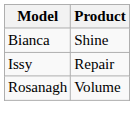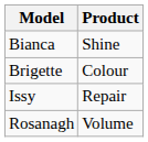 <table class="wikitable">
 <tr>
 <th>Model</th>
 <th>Product</th>
 </tr>
 <tr>
 <td>Bianca</td>
 <td>Shine</td>
 </tr>
 <tr>
+<td>Brigette</td>
+<td>Colour</td>
+</tr>
+<tr>
 <td>Issy</td>
 <td>Repair</td>
 </tr>
 <tr>
 <td>Rosanagh</td>
 <td>Volume</td>
 </tr>
 </table>
